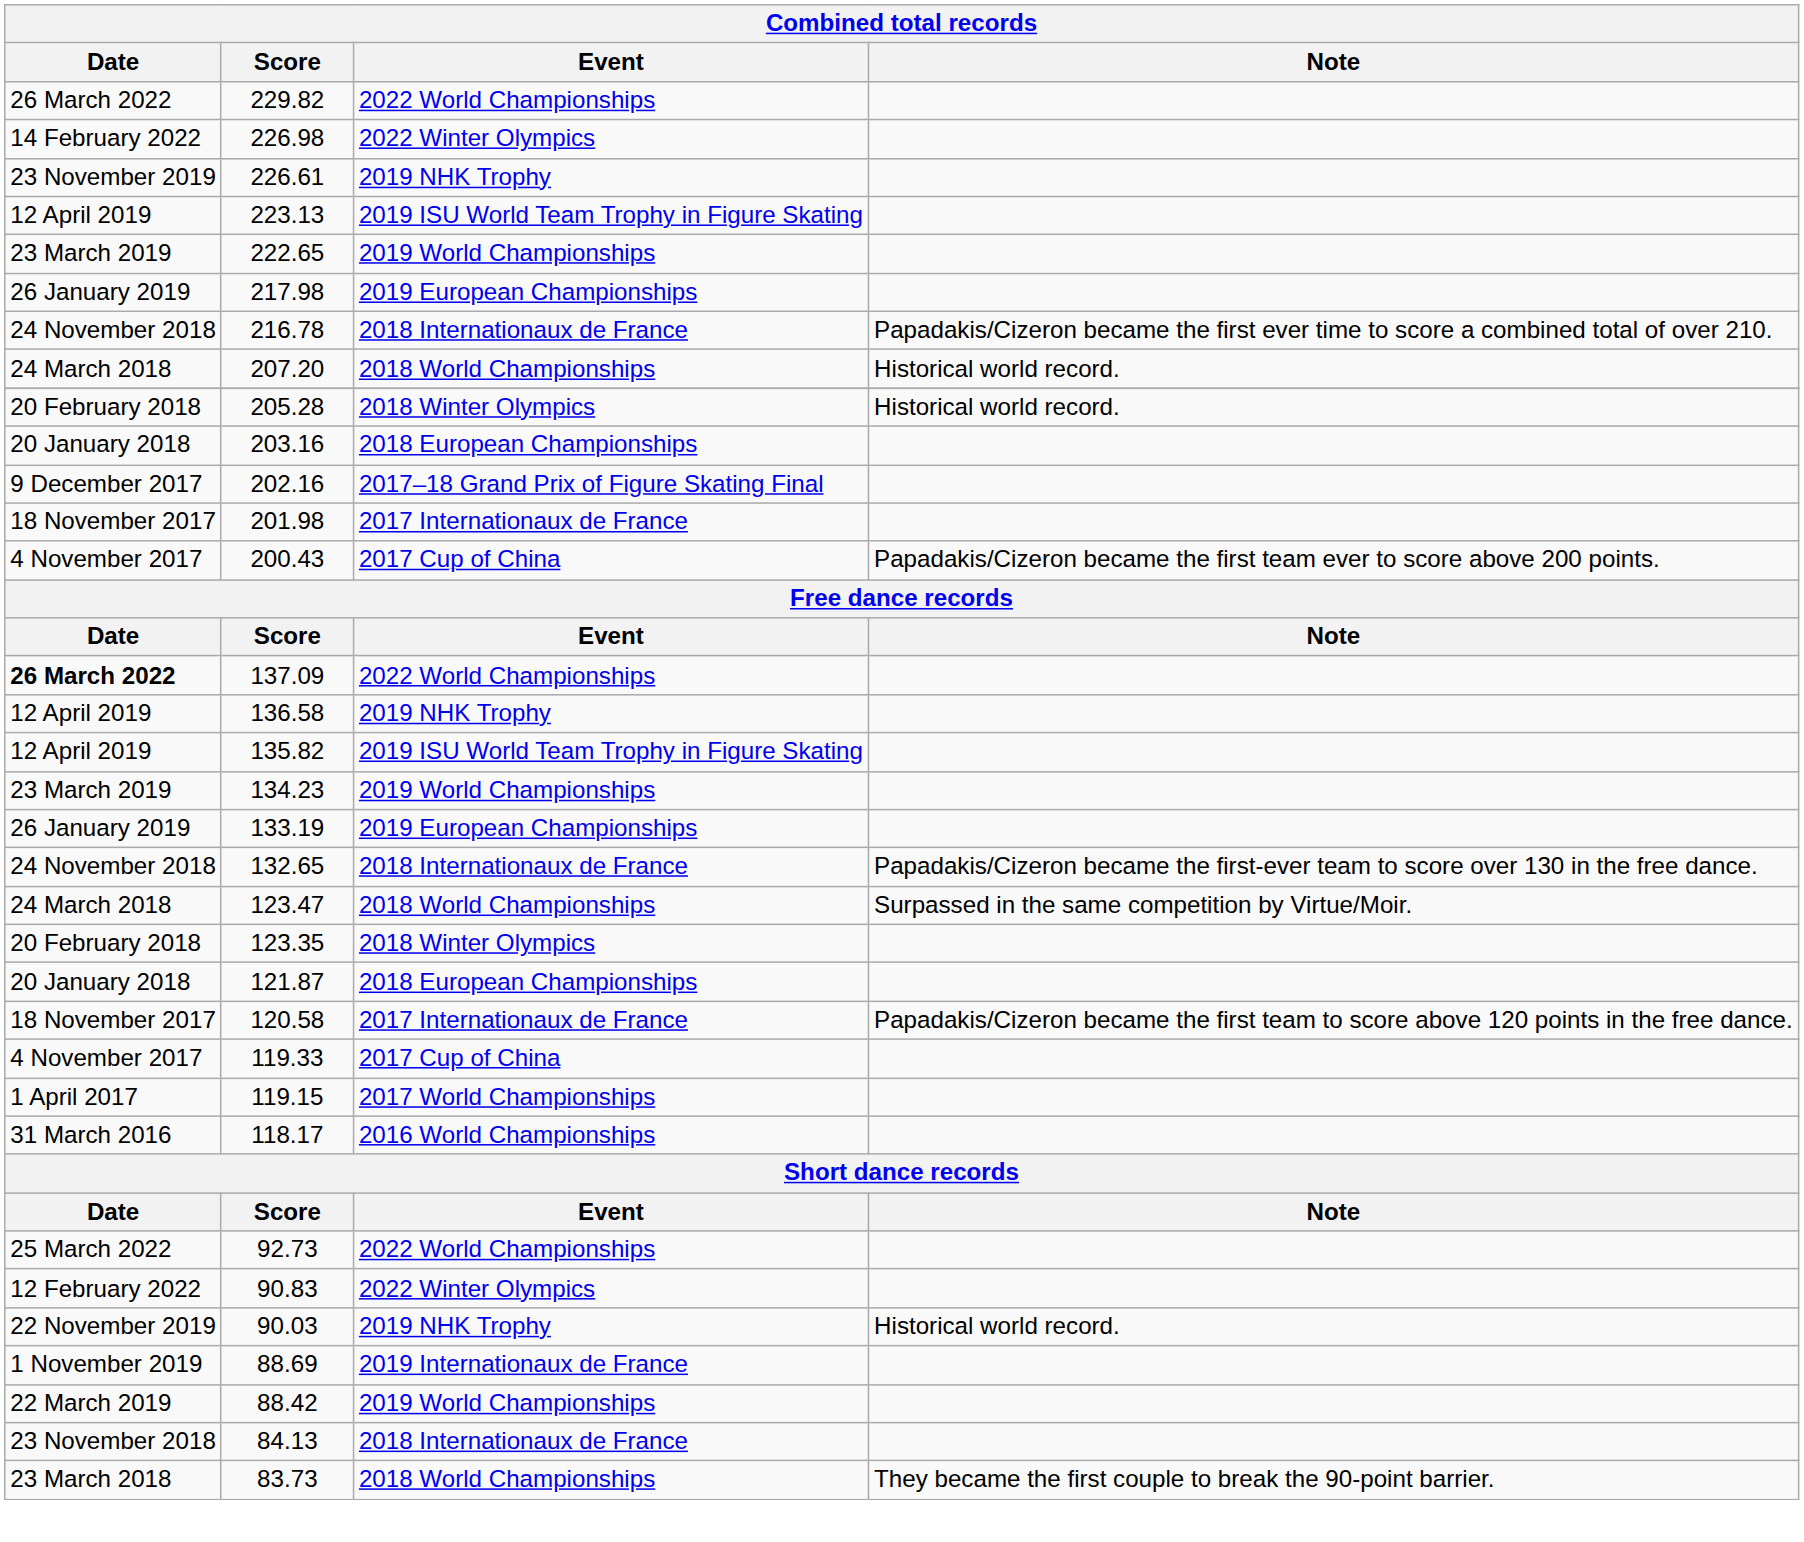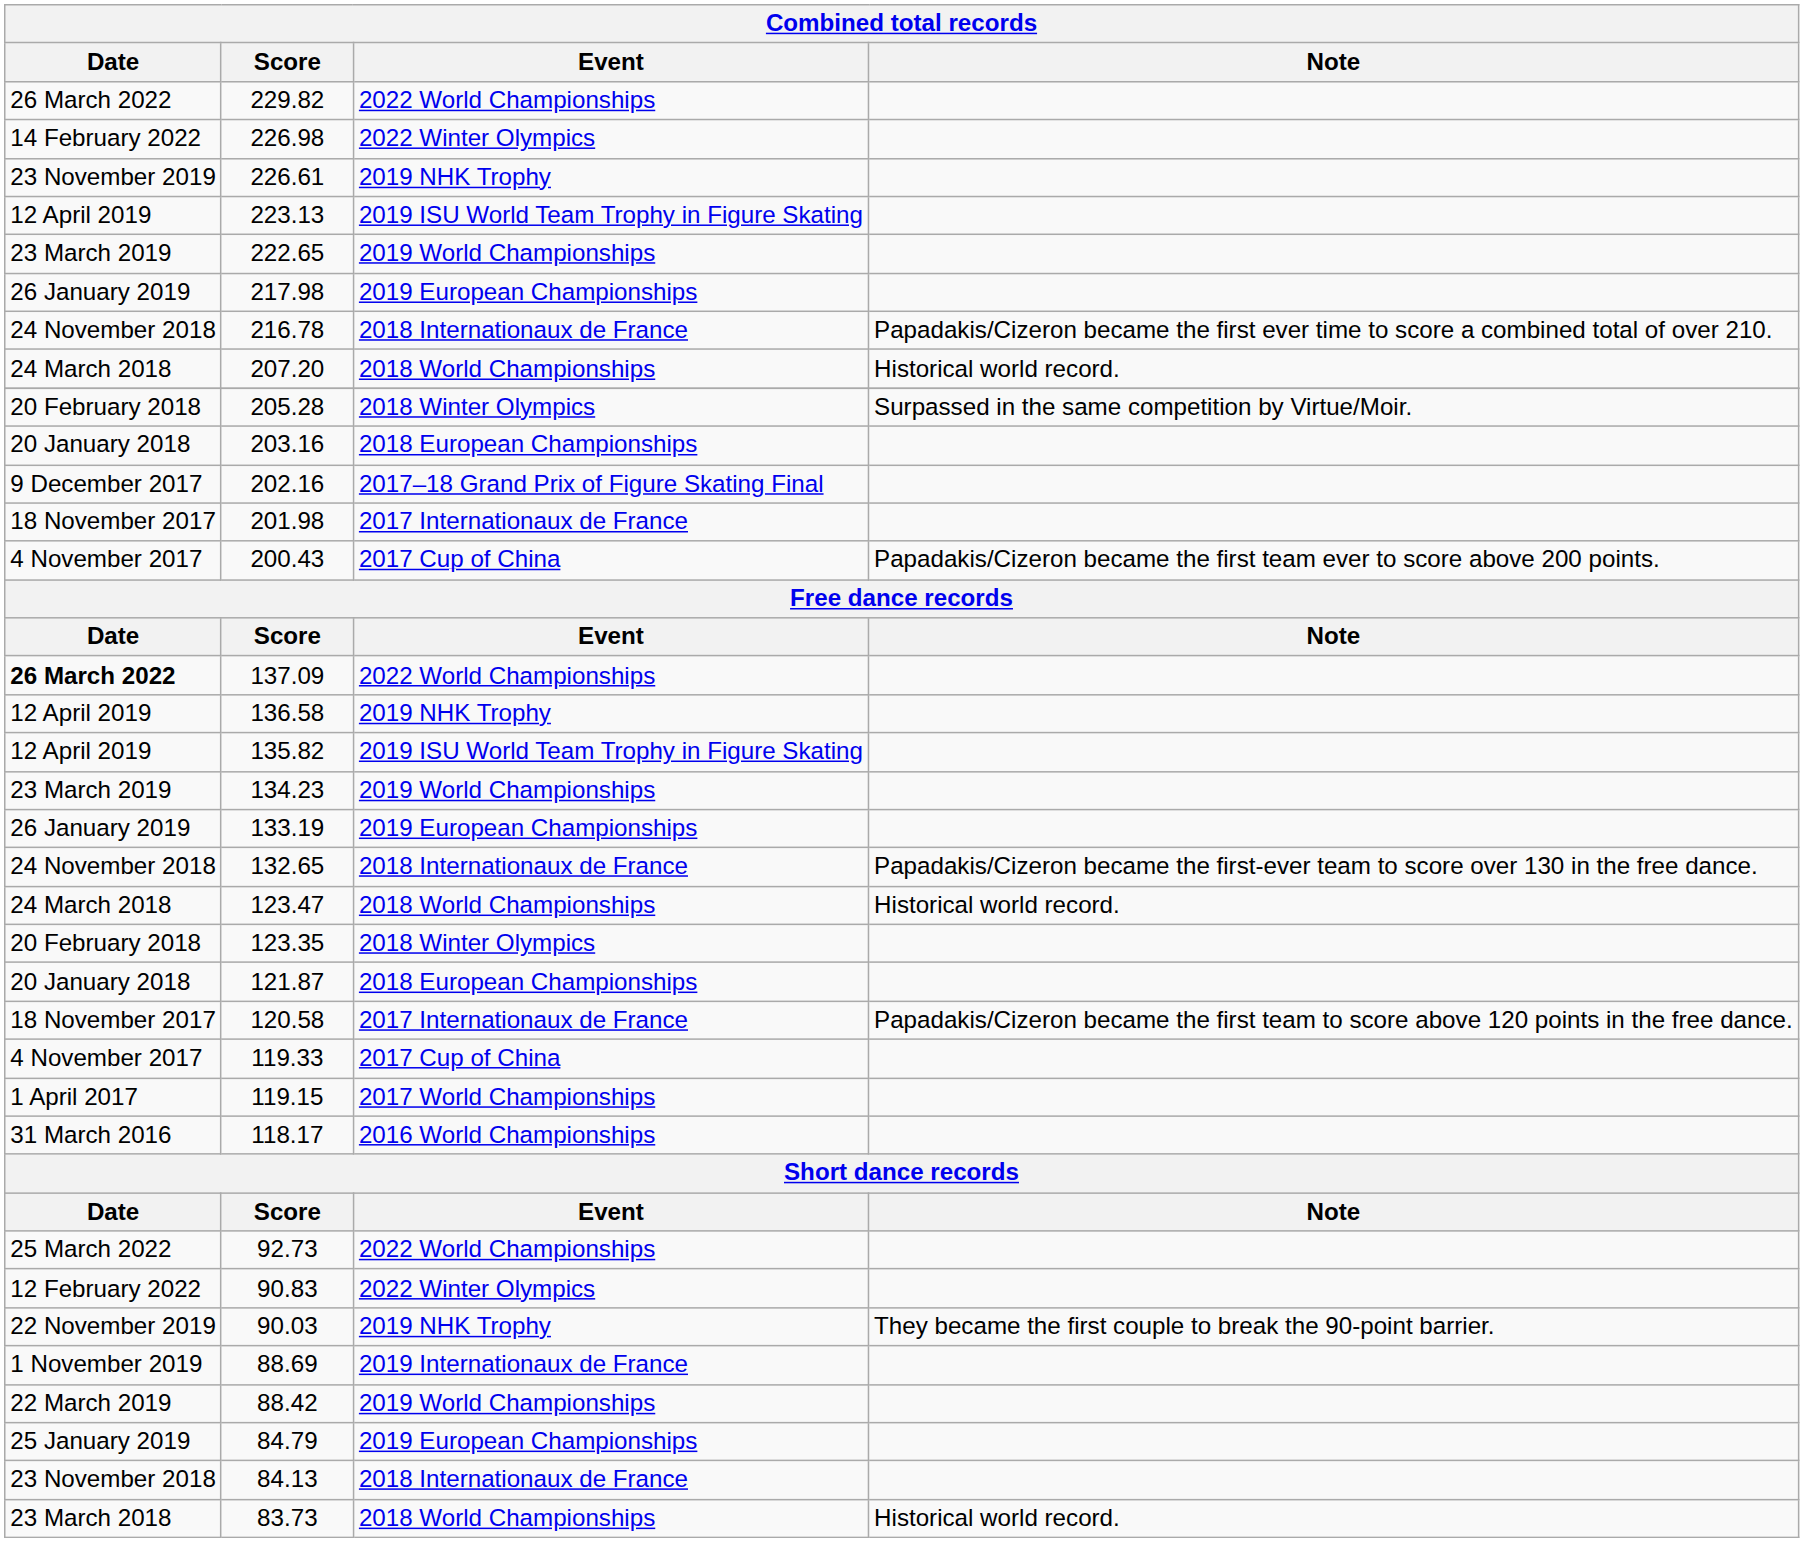 <table class="wikitable sortable">
 <tr>
 <th colspan=4 align=center><a href='#'>Combined total records</a></th>
 </tr>
 <tr>
 <th>Date</th>
 <th style="width:80px;">Score</th>
 <th>Event</th>
 <th>Note</th>
 </tr>
 <tr>
 <td>26 March 2022</td>
 <td style="text-align:center;">229.82</td>
 <td><a href='#'>2022 World Championships</a></td>
 <td></td>
 </tr>
 <tr>
 <td>14 February 2022</td>
 <td style="text-align:center;">226.98</td>
 <td><a href='#'>2022 Winter Olympics</a></td>
 <td></td>
 </tr>
 <tr>
 <td>23 November 2019</td>
 <td style="text-align:center;">226.61</td>
 <td><a href='#'>2019 NHK Trophy</a></td>
 <td></td>
 </tr>
 <tr>
 <td>12 April 2019</td>
 <td style="text-align:center;">223.13</td>
 <td><a href='#'>2019 ISU World Team Trophy in Figure Skating</a></td>
 <td></td>
 </tr>
 <tr>
 <td>23 March 2019</td>
 <td style="text-align:center;">222.65</td>
 <td><a href='#'>2019 World Championships</a></td>
 <td></td>
 </tr>
 <tr>
 <td>26 January 2019</td>
 <td style = "text-align:center;">217.98</td>
 <td><a href='#'>2019 European Championships</a></td>
 <td></td>
 </tr>
 <tr>
 <td>24 November 2018</td>
 <td style = "text-align:center;">216.78</td>
 <td><a href='#'>2018 Internationaux de France</a></td>
 <td>Papadakis/Cizeron became the first ever time to score a combined total of over 210.</td>
 </tr>
 <tr>
 <td>24 March 2018</td>
 <td style = "text-align:center;">207.20</td>
 <td><a href='#'>2018 World Championships</a></td>
 <td>Historical world record.</td>
 </tr>
 <tr>
 </tr>
 <tr>
 <td>20 February 2018</td>
 <td style = "text-align:center;">205.28</td>
 <td><a href='#'>2018 Winter Olympics</a></td>
-<td>Historical world record.</td>
+<td>Surpassed in the same competition by Virtue/Moir.</td>
 </tr>
 <tr>
 <td>20 January 2018</td>
 <td style = "text-align:center;">203.16</td>
 <td><a href='#'>2018 European Championships</a></td>
 <td></td>
 </tr>
 <tr>
 <td>9 December 2017</td>
 <td style = "text-align:center;">202.16</td>
 <td><a href='#'>2017–18 Grand Prix of Figure Skating Final</a></td>
 <td></td>
 </tr>
 <tr>
 <td>18 November 2017</td>
 <td style = "text-align:center;">201.98</td>
 <td><a href='#'>2017 Internationaux de France</a></td>
 <td></td>
 </tr>
 <tr>
 <td>4 November 2017</td>
 <td style = "text-align:center;">200.43</td>
 <td><a href='#'>2017 Cup of China</a></td>
 <td>Papadakis/Cizeron became the first team ever to score above 200 points.</td>
 </tr>
 <tr>
 <th colspan=4 align=center><a href='#'>Free dance records</a></th>
 </tr>
 <tr>
 <th>Date</th>
 <th style="width:80px;">Score</th>
 <th>Event</th>
 <th>Note</th>
 </tr>
 <tr>
 <td><strong>26 March 2022</strong></td>
 <td style="text-align:center;">137.09</td>
 <td><a href='#'>2022 World Championships</a></td>
 <td></td>
 </tr>
 <tr>
 <td>12 April 2019</td>
 <td style= "text-align:center;">136.58</td>
 <td><a href='#'>2019 NHK Trophy</a></td>
 <td></td>
 </tr>
 <tr>
 <td>12 April 2019</td>
 <td style= "text-align:center;">135.82</td>
 <td><a href='#'>2019 ISU World Team Trophy in Figure Skating</a></td>
 <td></td>
 </tr>
 <tr>
 <td>23 March 2019</td>
 <td style="text-align:center;">134.23</td>
 <td><a href='#'>2019 World Championships</a></td>
 <td></td>
 </tr>
 <tr>
 <td>26 January 2019</td>
 <td style = "text-align:center;">133.19</td>
 <td><a href='#'>2019 European Championships</a></td>
 <td></td>
 </tr>
 <tr>
 <td>24 November 2018</td>
 <td style = "text-align:center;">132.65</td>
 <td><a href='#'>2018 Internationaux de France</a></td>
 <td>Papadakis/Cizeron became the first-ever team to score over 130 in the free dance.</td>
 </tr>
 <tr>
 <td>24 March 2018</td>
 <td style = "text-align:center;">123.47</td>
 <td><a href='#'>2018 World Championships</a></td>
-<td>Surpassed in the same competition by Virtue/Moir.</td>
+<td>Historical world record.</td>
 </tr>
 <tr>
 <td>20 February 2018</td>
 <td style = "text-align:center;">123.35</td>
 <td><a href='#'>2018 Winter Olympics</a></td>
 <td></td>
 </tr>
 <tr>
 <td>20 January 2018</td>
 <td style = "text-align:center;">121.87</td>
 <td><a href='#'>2018 European Championships</a></td>
 <td></td>
 </tr>
 <tr>
 <td>18 November 2017</td>
 <td style = "text-align:center;">120.58</td>
 <td><a href='#'>2017 Internationaux de France</a></td>
 <td>Papadakis/Cizeron became the first team to score above 120 points in the free dance.</td>
 </tr>
 <tr>
 <td>4 November 2017</td>
 <td style = "text-align:center;">119.33</td>
 <td><a href='#'>2017 Cup of China</a></td>
 <td></td>
 </tr>
 <tr>
 <td>1 April 2017</td>
 <td style = "text-align:center;">119.15</td>
 <td><a href='#'>2017 World Championships</a></td>
 <td></td>
 </tr>
 <tr>
 <td>31 March 2016</td>
 <td style = "text-align:center;">118.17</td>
 <td><a href='#'>2016 World Championships</a></td>
 <td></td>
 </tr>
 <tr>
 <th colspan=4 align=center><a href='#'>Short dance records</a></th>
 </tr>
 <tr>
 <th>Date</th>
 <th style="width:80px;">Score</th>
 <th>Event</th>
 <th>Note</th>
 </tr>
 <tr>
 <td>25 March 2022</td>
 <td style="text-align:center;">92.73</td>
 <td><a href='#'>2022 World Championships</a></td>
 <td></td>
 </tr>
 <tr>
 <td>12 February 2022</td>
 <td style = "text-align:center;">90.83</td>
 <td><a href='#'>2022 Winter Olympics</a></td>
 <td></td>
 </tr>
 <tr>
 <td>22 November 2019</td>
 <td style = "text-align:center;">90.03</td>
 <td><a href='#'>2019 NHK Trophy</a></td>
-<td>Historical world record.</td>
+<td>They became the first couple to break the 90-point barrier.</td>
 </tr>
 <tr>
 <td>1 November 2019</td>
 <td style = "text-align:center;">88.69</td>
 <td><a href='#'>2019 Internationaux de France</a></td>
 <td></td>
 </tr>
 <tr>
 <td>22 March 2019</td>
 <td style = "text-align:center;">88.42</td>
 <td><a href='#'>2019 World Championships</a></td>
 <td></td>
 </tr>
 <tr>
+<td>25 January 2019</td>
+<td style = "text-align:center;">84.79</td>
+<td><a href='#'>2019 European Championships</a></td>
+<td></td>
+</tr>
+<tr>
 <td>23 November 2018</td>
 <td style = "text-align:center;">84.13</td>
 <td><a href='#'>2018 Internationaux de France</a></td>
 <td></td>
 </tr>
 <tr>
 <td>23 March 2018</td>
 <td style = "text-align:center;">83.73</td>
 <td><a href='#'>2018 World Championships</a></td>
-<td>They became the first couple to break the 90-point barrier.</td>
+<td>Historical world record.</td>
 </tr>
 </table>
